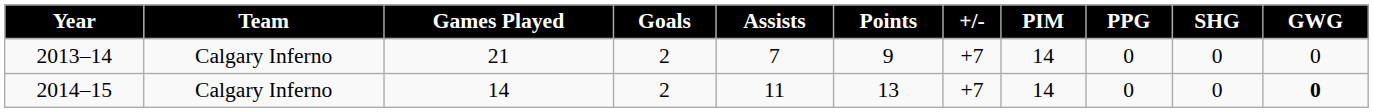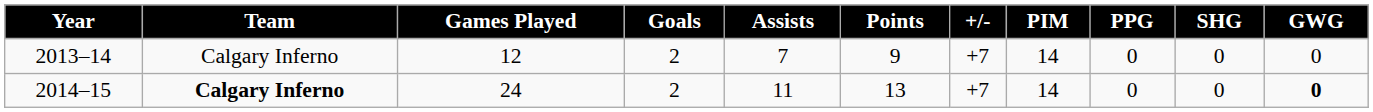 <table class="wikitable" width="80%">
 <tr align="center"  style="background:black;color:white;">
 <td><strong>Year</strong></td>
 <td><strong>Team</strong></td>
 <td><strong>Games Played</strong></td>
 <td><strong>Goals</strong></td>
 <td><strong>Assists</strong></td>
 <td><strong>Points</strong></td>
 <td><strong>+/-</strong></td>
 <td><strong>PIM</strong></td>
 <td><strong>PPG</strong></td>
 <td><strong>SHG</strong></td>
 <td><strong>GWG</strong></td>
 </tr>
 <tr align="center" bgcolor="">
 <td>2013–14</td>
 <td>Calgary Inferno</td>
-<td>21</td>
+<td>12</td>
 <td>2</td>
 <td>7</td>
 <td>9</td>
 <td>+7</td>
 <td>14</td>
 <td>0</td>
 <td>0</td>
 <td>0</td>
 </tr>
 <tr align="center" bgcolor="">
 <td>2014–15</td>
-<td>Calgary Inferno</td>
-<td>14</td>
+<td><strong>Calgary Inferno</strong></td>
+<td>24</td>
 <td>2</td>
 <td>11</td>
 <td>13</td>
 <td>+7</td>
 <td>14</td>
 <td>0</td>
 <td>0</td>
 <td><strong>0</strong></td>
 </tr>
 </table>
